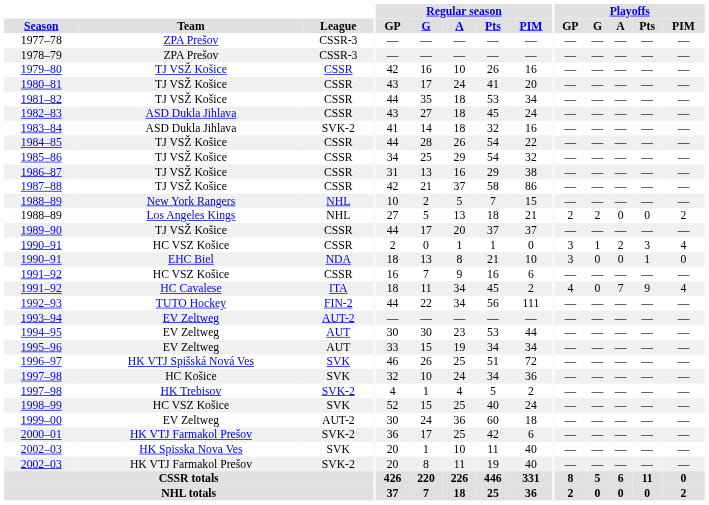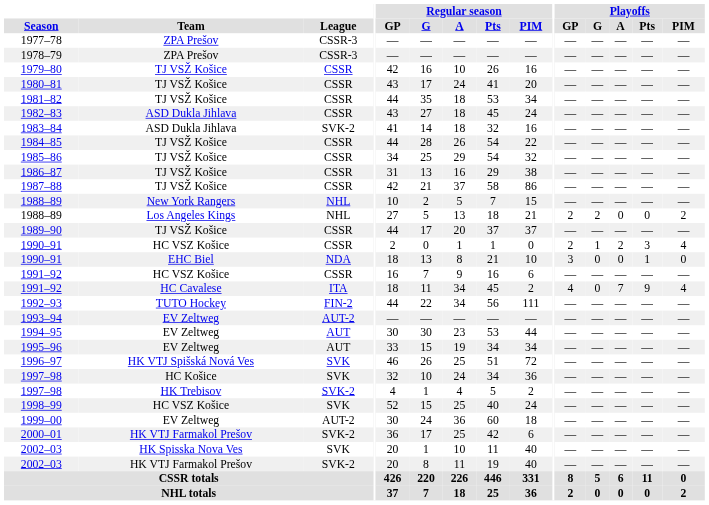 <table border="0" cellpadding="1" cellspacing="0" style="text-align:center; width:60em">
 <tr bgcolor="#e0e0e0">
 <th colspan="3" bgcolor="#ffffff"></th>
 <th rowspan="100" bgcolor="#ffffff"></th>
 <th colspan="5"><a href='#'>Regular season</a></th>
 <th rowspan="100" bgcolor="#ffffff"></th>
 <th colspan="5"><a href='#'>Playoffs</a></th>
 </tr>
 <tr bgcolor="#e0e0e0">
 <th><a href='#'>Season</a></th>
 <th>Team</th>
 <th>League</th>
 <th>GP</th>
 <th><a href='#'>G</a></th>
 <th><a href='#'>A</a></th>
 <th><a href='#'>Pts</a></th>
 <th><a href='#'>PIM</a></th>
 <th>GP</th>
 <th>G</th>
 <th>A</th>
 <th>Pts</th>
 <th>PIM</th>
 </tr>
 <tr>
 <td>1977–78</td>
 <td><a href='#'>ZPA Prešov</a></td>
 <td>CSSR-3</td>
 <td>—</td>
 <td>—</td>
 <td>—</td>
 <td>—</td>
 <td>—</td>
 <td>—</td>
 <td>—</td>
 <td>—</td>
 <td>—</td>
 <td>—</td>
 </tr>
 <tr bgcolor="#f0f0f0">
 <td>1978–79</td>
 <td>ZPA Prešov</td>
 <td>CSSR-3</td>
 <td>—</td>
 <td>—</td>
 <td>—</td>
 <td>—</td>
 <td>—</td>
 <td>—</td>
 <td>—</td>
 <td>—</td>
 <td>—</td>
 <td>—</td>
 </tr>
 <tr>
 <td><a href='#'>1979–80</a></td>
 <td><a href='#'>TJ VSŽ Košice</a></td>
 <td><a href='#'>CSSR</a></td>
 <td>42</td>
 <td>16</td>
 <td>10</td>
 <td>26</td>
 <td>16</td>
 <td>—</td>
 <td>—</td>
 <td>—</td>
 <td>—</td>
 <td>—</td>
 </tr>
 <tr bgcolor="#f0f0f0">
 <td><a href='#'>1980–81</a></td>
 <td>TJ VSŽ Košice</td>
 <td>CSSR</td>
 <td>43</td>
 <td>17</td>
 <td>24</td>
 <td>41</td>
 <td>20</td>
 <td>—</td>
 <td>—</td>
 <td>—</td>
 <td>—</td>
 <td>—</td>
 </tr>
 <tr>
 <td><a href='#'>1981–82</a></td>
 <td>TJ VSŽ Košice</td>
 <td>CSSR</td>
 <td>44</td>
 <td>35</td>
 <td>18</td>
 <td>53</td>
 <td>34</td>
 <td>—</td>
 <td>—</td>
 <td>—</td>
 <td>—</td>
 <td>—</td>
 </tr>
 <tr bgcolor="#f0f0f0">
 <td><a href='#'>1982–83</a></td>
 <td><a href='#'>ASD Dukla Jihlava</a></td>
 <td>CSSR</td>
 <td>43</td>
 <td>27</td>
 <td>18</td>
 <td>45</td>
 <td>24</td>
 <td>—</td>
 <td>—</td>
 <td>—</td>
 <td>—</td>
 <td>—</td>
 </tr>
 <tr>
 <td><a href='#'>1983–84</a></td>
 <td>ASD Dukla Jihlava</td>
 <td>SVK-2</td>
 <td>41</td>
 <td>14</td>
 <td>18</td>
 <td>32</td>
 <td>16</td>
 <td>—</td>
 <td>—</td>
 <td>—</td>
 <td>—</td>
 <td>—</td>
 </tr>
 <tr bgcolor="#f0f0f0">
 <td><a href='#'>1984–85</a></td>
 <td>TJ VSŽ Košice</td>
 <td>CSSR</td>
 <td>44</td>
 <td>28</td>
 <td>26</td>
 <td>54</td>
 <td>22</td>
 <td>—</td>
 <td>—</td>
 <td>—</td>
 <td>—</td>
 <td>—</td>
 </tr>
 <tr>
 <td><a href='#'>1985–86</a></td>
 <td>TJ VSŽ Košice</td>
 <td>CSSR</td>
 <td>34</td>
 <td>25</td>
 <td>29</td>
 <td>54</td>
 <td>32</td>
 <td>—</td>
 <td>—</td>
 <td>—</td>
 <td>—</td>
 <td>—</td>
 </tr>
 <tr bgcolor="#f0f0f0">
 <td><a href='#'>1986–87</a></td>
 <td>TJ VSŽ Košice</td>
 <td>CSSR</td>
 <td>31</td>
 <td>13</td>
 <td>16</td>
 <td>29</td>
 <td>38</td>
 <td>—</td>
 <td>—</td>
 <td>—</td>
 <td>—</td>
 <td>—</td>
 </tr>
 <tr>
 <td><a href='#'>1987–88</a></td>
 <td>TJ VSŽ Košice</td>
 <td>CSSR</td>
 <td>42</td>
 <td>21</td>
 <td>37</td>
 <td>58</td>
 <td>86</td>
 <td>—</td>
 <td>—</td>
 <td>—</td>
 <td>—</td>
 <td>—</td>
 </tr>
 <tr bgcolor="#f0f0f0">
 <td><a href='#'>1988–89</a></td>
 <td><a href='#'>New York Rangers</a></td>
 <td><a href='#'>NHL</a></td>
 <td>10</td>
 <td>2</td>
 <td>5</td>
 <td>7</td>
 <td>15</td>
 <td>—</td>
 <td>—</td>
 <td>—</td>
 <td>—</td>
 <td>—</td>
 </tr>
 <tr>
 <td>1988–89</td>
 <td><a href='#'>Los Angeles Kings</a></td>
 <td>NHL</td>
 <td>27</td>
 <td>5</td>
 <td>13</td>
 <td>18</td>
 <td>21</td>
 <td>2</td>
 <td>2</td>
 <td>0</td>
 <td>0</td>
 <td>2</td>
 </tr>
 <tr bgcolor="#f0f0f0">
 <td><a href='#'>1989–90</a></td>
 <td>TJ VSŽ Košice</td>
 <td>CSSR</td>
 <td>44</td>
 <td>17</td>
 <td>20</td>
 <td>37</td>
 <td>37</td>
 <td>—</td>
 <td>—</td>
 <td>—</td>
 <td>—</td>
 <td>—</td>
 </tr>
 <tr>
 <td><a href='#'>1990–91</a></td>
 <td>HC VSZ Košice</td>
 <td>CSSR</td>
 <td>2</td>
 <td>0</td>
 <td>1</td>
 <td>1</td>
 <td>0</td>
-<td>3</td>
+<td>2</td>
 <td>1</td>
 <td>2</td>
 <td>3</td>
 <td>4</td>
 </tr>
 <tr bgcolor="#f0f0f0">
 <td><a href='#'>1990–91</a></td>
 <td><a href='#'>EHC Biel</a></td>
 <td><a href='#'>NDA</a></td>
 <td>18</td>
 <td>13</td>
 <td>8</td>
 <td>21</td>
 <td>10</td>
 <td>3</td>
 <td>0</td>
 <td>0</td>
 <td>1</td>
 <td>0</td>
 </tr>
 <tr>
 <td><a href='#'>1991–92</a></td>
 <td>HC VSZ Košice</td>
 <td>CSSR</td>
 <td>16</td>
 <td>7</td>
 <td>9</td>
 <td>16</td>
 <td>6</td>
 <td>—</td>
 <td>—</td>
 <td>—</td>
 <td>—</td>
 <td>—</td>
 </tr>
 <tr bgcolor="#f0f0f0">
 <td><a href='#'>1991–92</a></td>
 <td><a href='#'>HC Cavalese</a></td>
 <td><a href='#'>ITA</a></td>
 <td>18</td>
 <td>11</td>
 <td>34</td>
 <td>45</td>
 <td>2</td>
 <td>4</td>
 <td>0</td>
 <td>7</td>
 <td>9</td>
 <td>4</td>
 </tr>
 <tr>
 <td><a href='#'>1992–93</a></td>
 <td><a href='#'>TUTO Hockey</a></td>
 <td><a href='#'>FIN-2</a></td>
 <td>44</td>
 <td>22</td>
 <td>34</td>
 <td>56</td>
 <td>111</td>
 <td>—</td>
 <td>—</td>
 <td>—</td>
 <td>—</td>
 <td>—</td>
 </tr>
 <tr bgcolor="#f0f0f0">
 <td><a href='#'>1993–94</a></td>
 <td><a href='#'>EV Zeltweg</a></td>
 <td><a href='#'>AUT-2</a></td>
 <td>—</td>
 <td>—</td>
 <td>—</td>
 <td>—</td>
 <td>—</td>
 <td>—</td>
 <td>—</td>
 <td>—</td>
 <td>—</td>
 <td>—</td>
 </tr>
 <tr>
 <td><a href='#'>1994–95</a></td>
 <td>EV Zeltweg</td>
 <td><a href='#'>AUT</a></td>
 <td>30</td>
 <td>30</td>
 <td>23</td>
 <td>53</td>
 <td>44</td>
 <td>—</td>
 <td>—</td>
 <td>—</td>
 <td>—</td>
 <td>—</td>
 </tr>
 <tr bgcolor="#f0f0f0">
 <td><a href='#'>1995–96</a></td>
 <td>EV Zeltweg</td>
 <td>AUT</td>
 <td>33</td>
 <td>15</td>
 <td>19</td>
 <td>34</td>
 <td>34</td>
 <td>—</td>
 <td>—</td>
 <td>—</td>
 <td>—</td>
 <td>—</td>
 </tr>
 <tr>
 <td><a href='#'>1996–97</a></td>
 <td><a href='#'>HK VTJ Spišská Nová Ves</a></td>
 <td><a href='#'>SVK</a></td>
 <td>46</td>
 <td>26</td>
 <td>25</td>
 <td>51</td>
 <td>72</td>
 <td>—</td>
 <td>—</td>
 <td>—</td>
 <td>—</td>
 <td>—</td>
 </tr>
 <tr bgcolor="#f0f0f0">
 <td><a href='#'>1997–98</a></td>
 <td>HC Košice</td>
 <td>SVK</td>
 <td>32</td>
 <td>10</td>
 <td>24</td>
 <td>34</td>
 <td>36</td>
 <td>—</td>
 <td>—</td>
 <td>—</td>
 <td>—</td>
 <td>—</td>
 </tr>
 <tr>
 <td><a href='#'>1997–98</a></td>
 <td><a href='#'>HK Trebisov</a></td>
 <td><a href='#'>SVK-2</a></td>
 <td>4</td>
 <td>1</td>
 <td>4</td>
 <td>5</td>
 <td>2</td>
 <td>—</td>
 <td>—</td>
 <td>—</td>
 <td>—</td>
 <td>—</td>
 </tr>
 <tr bgcolor="#f0f0f0">
 <td><a href='#'>1998–99</a></td>
 <td>HC VSZ Košice</td>
 <td>SVK</td>
 <td>52</td>
 <td>15</td>
 <td>25</td>
 <td>40</td>
 <td>24</td>
 <td>—</td>
 <td>—</td>
 <td>—</td>
 <td>—</td>
 <td>—</td>
 </tr>
 <tr>
 <td><a href='#'>1999–00</a></td>
 <td>EV Zeltweg</td>
 <td>AUT-2</td>
 <td>30</td>
 <td>24</td>
 <td>36</td>
 <td>60</td>
 <td>18</td>
 <td>—</td>
 <td>—</td>
 <td>—</td>
 <td>—</td>
 <td>—</td>
 </tr>
 <tr bgcolor="#f0f0f0">
 <td><a href='#'>2000–01</a></td>
 <td><a href='#'>HK VTJ Farmakol Prešov</a></td>
 <td>SVK-2</td>
 <td>36</td>
 <td>17</td>
 <td>25</td>
 <td>42</td>
 <td>6</td>
 <td>—</td>
 <td>—</td>
 <td>—</td>
 <td>—</td>
 <td>—</td>
 </tr>
 <tr>
 <td><a href='#'>2002–03</a></td>
 <td><a href='#'>HK Spisska Nova Ves</a></td>
 <td>SVK</td>
 <td>20</td>
 <td>1</td>
 <td>10</td>
 <td>11</td>
 <td>40</td>
 <td>—</td>
 <td>—</td>
 <td>—</td>
 <td>—</td>
 <td>—</td>
 </tr>
 <tr bgcolor="#f0f0f0">
 <td><a href='#'>2002–03</a></td>
 <td>HK VTJ Farmakol Prešov</td>
 <td>SVK-2</td>
 <td>20</td>
 <td>8</td>
 <td>11</td>
 <td>19</td>
 <td>40</td>
 <td>—</td>
 <td>—</td>
 <td>—</td>
 <td>—</td>
 <td>—</td>
 </tr>
 <tr bgcolor="#e0e0e0">
 <th colspan="3">CSSR totals</th>
 <th>426</th>
 <th>220</th>
 <th>226</th>
 <th>446</th>
 <th>331</th>
 <th>8</th>
 <th>5</th>
 <th>6</th>
 <th>11</th>
 <th>0</th>
 </tr>
 <tr bgcolor="#e0e0e0">
 <th colspan="3">NHL totals</th>
 <th>37</th>
 <th>7</th>
 <th>18</th>
 <th>25</th>
 <th>36</th>
 <th>2</th>
 <th>0</th>
 <th>0</th>
 <th>0</th>
 <th>2</th>
 </tr>
 </table>
